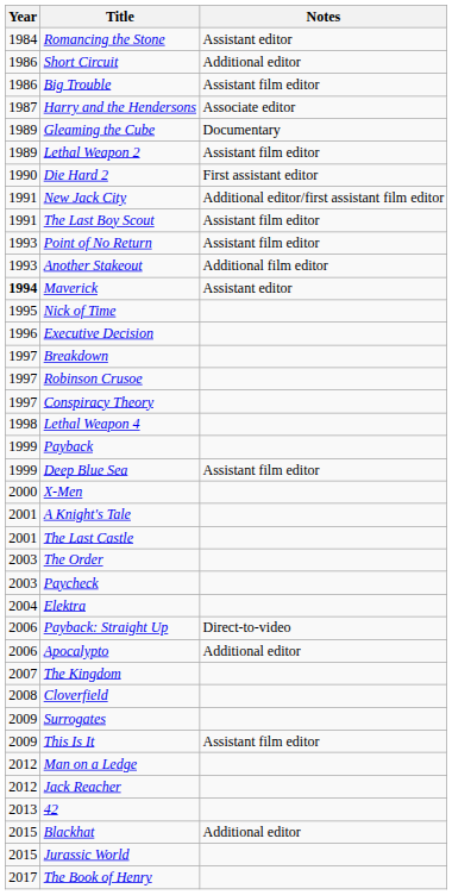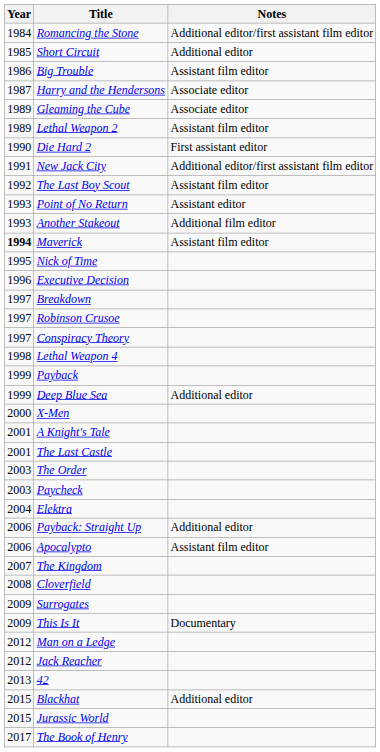 <table class="wikitable sortable">
 <tr>
 <th>Year</th>
 <th>Title</th>
 <th>Notes</th>
 </tr>
 <tr>
 <td>1984</td>
 <td><em><a href='#'>Romancing the Stone</a></em></td>
-<td>Assistant editor</td>
+<td>Additional editor/first assistant film editor</td>
 </tr>
 <tr>
-<td>1986</td>
+<td>1985</td>
 <td><em><a href='#'>Short Circuit</a></em></td>
 <td>Additional editor</td>
 </tr>
 <tr>
 <td>1986</td>
 <td><em><a href='#'>Big Trouble</a></em></td>
 <td>Assistant film editor</td>
 </tr>
 <tr>
 <td>1987</td>
 <td><em><a href='#'>Harry and the Hendersons</a></em></td>
 <td>Associate editor</td>
 </tr>
 <tr>
 <td>1989</td>
 <td><em><a href='#'>Gleaming the Cube</a></em></td>
-<td>Documentary</td>
+<td>Associate editor</td>
 </tr>
 <tr>
 <td>1989</td>
 <td><em><a href='#'>Lethal Weapon 2</a></em></td>
 <td>Assistant film editor</td>
 </tr>
 <tr>
 <td>1990</td>
 <td><em><a href='#'>Die Hard 2</a></em></td>
 <td>First assistant editor</td>
 </tr>
 <tr>
 <td>1991</td>
 <td><em><a href='#'>New Jack City</a></em></td>
 <td>Additional editor/first assistant film editor</td>
 </tr>
 <tr>
-<td>1991</td>
+<td>1992</td>
 <td><em><a href='#'>The Last Boy Scout</a></em></td>
 <td>Assistant film editor</td>
 </tr>
 <tr>
 <td>1993</td>
 <td><em><a href='#'>Point of No Return</a></em></td>
-<td>Assistant film editor</td>
+<td>Assistant editor</td>
 </tr>
 <tr>
 <td>1993</td>
 <td><em><a href='#'>Another Stakeout</a></em></td>
 <td>Additional film editor</td>
 </tr>
 <tr>
 <td><strong>1994</strong></td>
 <td><em><a href='#'>Maverick</a></em></td>
-<td>Assistant editor</td>
+<td>Assistant film editor</td>
 </tr>
 <tr>
 <td>1995</td>
 <td><em><a href='#'>Nick of Time</a></em></td>
 <td></td>
 </tr>
 <tr>
 <td>1996</td>
 <td><em><a href='#'>Executive Decision</a></em></td>
 <td></td>
 </tr>
 <tr>
 <td>1997</td>
 <td><em><a href='#'>Breakdown</a></em></td>
 <td></td>
 </tr>
 <tr>
 <td>1997</td>
 <td><em><a href='#'>Robinson Crusoe</a></em></td>
 <td></td>
 </tr>
 <tr>
 <td>1997</td>
 <td><em><a href='#'>Conspiracy Theory</a></em></td>
 <td></td>
 </tr>
 <tr>
 <td>1998</td>
 <td><em><a href='#'>Lethal Weapon 4</a></em></td>
 <td></td>
 </tr>
 <tr>
 <td>1999</td>
 <td><em><a href='#'>Payback</a></em></td>
 <td></td>
 </tr>
 <tr>
 <td>1999</td>
 <td><em><a href='#'>Deep Blue Sea</a></em></td>
-<td>Assistant film editor</td>
+<td>Additional editor</td>
 </tr>
 <tr>
 <td>2000</td>
 <td><em><a href='#'>X-Men</a></em></td>
 <td></td>
 </tr>
 <tr>
 <td>2001</td>
 <td><em><a href='#'>A Knight's Tale</a></em></td>
 <td></td>
 </tr>
 <tr>
 <td>2001</td>
 <td><em><a href='#'>The Last Castle</a></em></td>
 <td></td>
 </tr>
 <tr>
 <td>2003</td>
 <td><em><a href='#'>The Order</a></em></td>
 <td></td>
 </tr>
 <tr>
 <td>2003</td>
 <td><em><a href='#'>Paycheck</a></em></td>
 <td></td>
 </tr>
 <tr>
 <td>2004</td>
 <td><em><a href='#'>Elektra</a></em></td>
 <td></td>
 </tr>
 <tr>
 <td>2006</td>
 <td><em><a href='#'>Payback: Straight Up</a></em></td>
-<td>Direct-to-video</td>
+<td>Additional editor</td>
 </tr>
 <tr>
 <td>2006</td>
 <td><em><a href='#'>Apocalypto</a></em></td>
-<td>Additional editor</td>
+<td>Assistant film editor</td>
 </tr>
 <tr>
 <td>2007</td>
 <td><em><a href='#'>The Kingdom</a></em></td>
 <td></td>
 </tr>
 <tr>
 <td>2008</td>
 <td><em><a href='#'>Cloverfield</a></em></td>
 <td></td>
 </tr>
 <tr>
 <td>2009</td>
 <td><em><a href='#'>Surrogates</a></em></td>
 <td></td>
 </tr>
 <tr>
 <td>2009</td>
 <td><em><a href='#'>This Is It</a></em></td>
-<td>Assistant film editor</td>
+<td>Documentary</td>
 </tr>
 <tr>
 <td>2012</td>
 <td><em><a href='#'>Man on a Ledge</a></em></td>
 <td></td>
 </tr>
 <tr>
 <td>2012</td>
 <td><em><a href='#'>Jack Reacher</a></em></td>
 <td></td>
 </tr>
 <tr>
 <td>2013</td>
 <td><em><a href='#'>42</a></em></td>
 <td></td>
 </tr>
 <tr>
 <td>2015</td>
 <td><em><a href='#'>Blackhat</a></em></td>
 <td>Additional editor</td>
 </tr>
 <tr>
 <td>2015</td>
 <td><em><a href='#'>Jurassic World</a></em></td>
 <td></td>
 </tr>
 <tr>
 <td>2017</td>
 <td><em><a href='#'>The Book of Henry</a></em></td>
 <td></td>
 </tr>
 </table>
